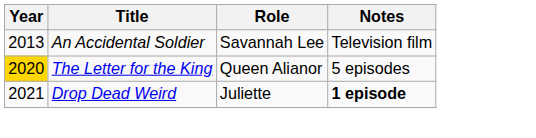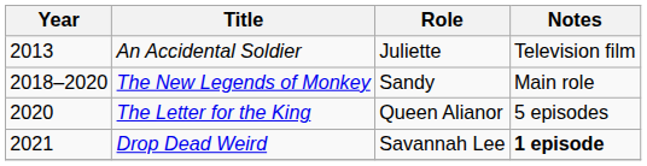 <table class="wikitable unsortable">
 <tr>
 <th>Year</th>
 <th>Title</th>
 <th>Role</th>
 <th>Notes</th>
 </tr>
 <tr>
 <td>2013</td>
 <td><em>An Accidental Soldier</em></td>
-<td>Savannah Lee</td>
+<td>Juliette</td>
 <td>Television film</td>
 </tr>
 <tr>
-<td style="background: gold;">2020</td>
+<td>2018–2020</td>
+<td><em><a href='#'>The New Legends of Monkey</a></em></td>
+<td>Sandy</td>
+<td>Main role</td>
+</tr>
+<tr>
+<td>2020</td>
 <td><em><a href='#'>The Letter for the King</a></em></td>
 <td>Queen Alianor</td>
 <td>5 episodes</td>
 </tr>
 <tr>
 <td>2021</td>
 <td><em><a href='#'>Drop Dead Weird</a></em></td>
-<td>Juliette</td>
+<td>Savannah Lee</td>
 <td><strong>1 episode</strong></td>
 </tr>
 <tr>
 </tr>
 </table>
